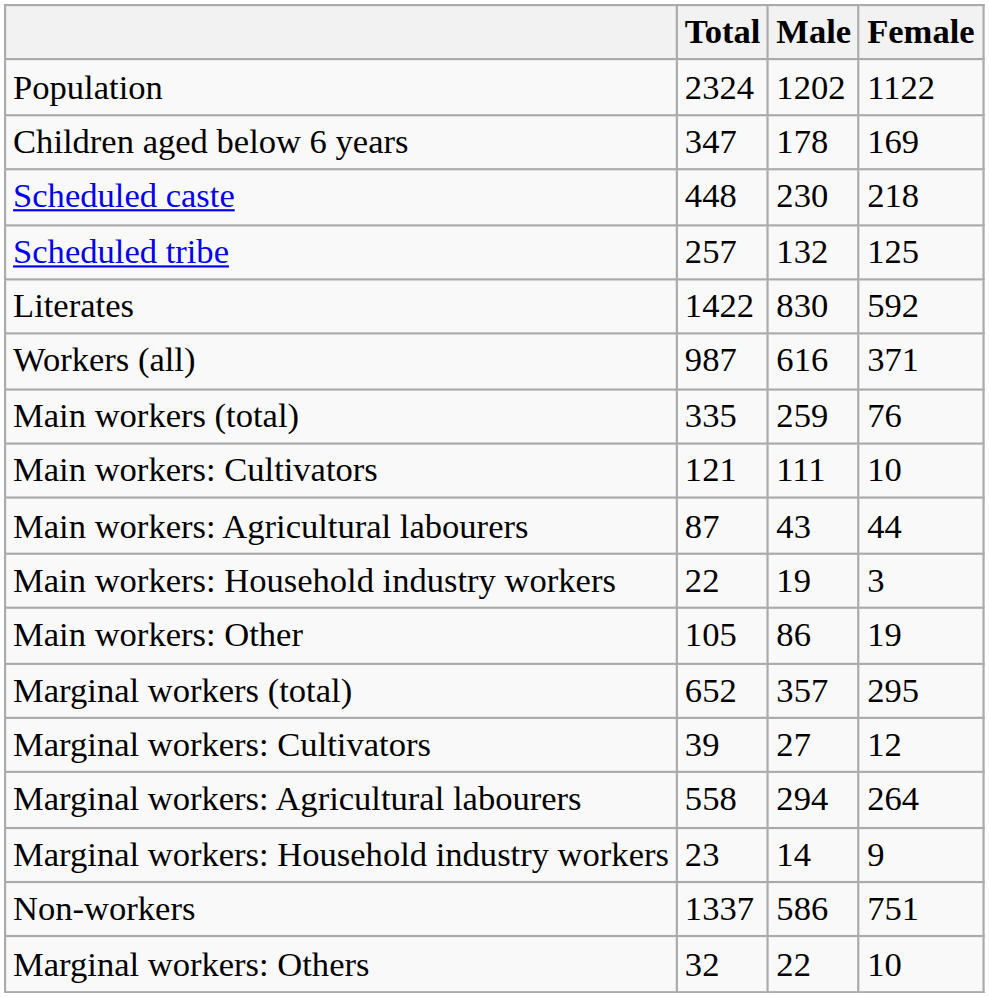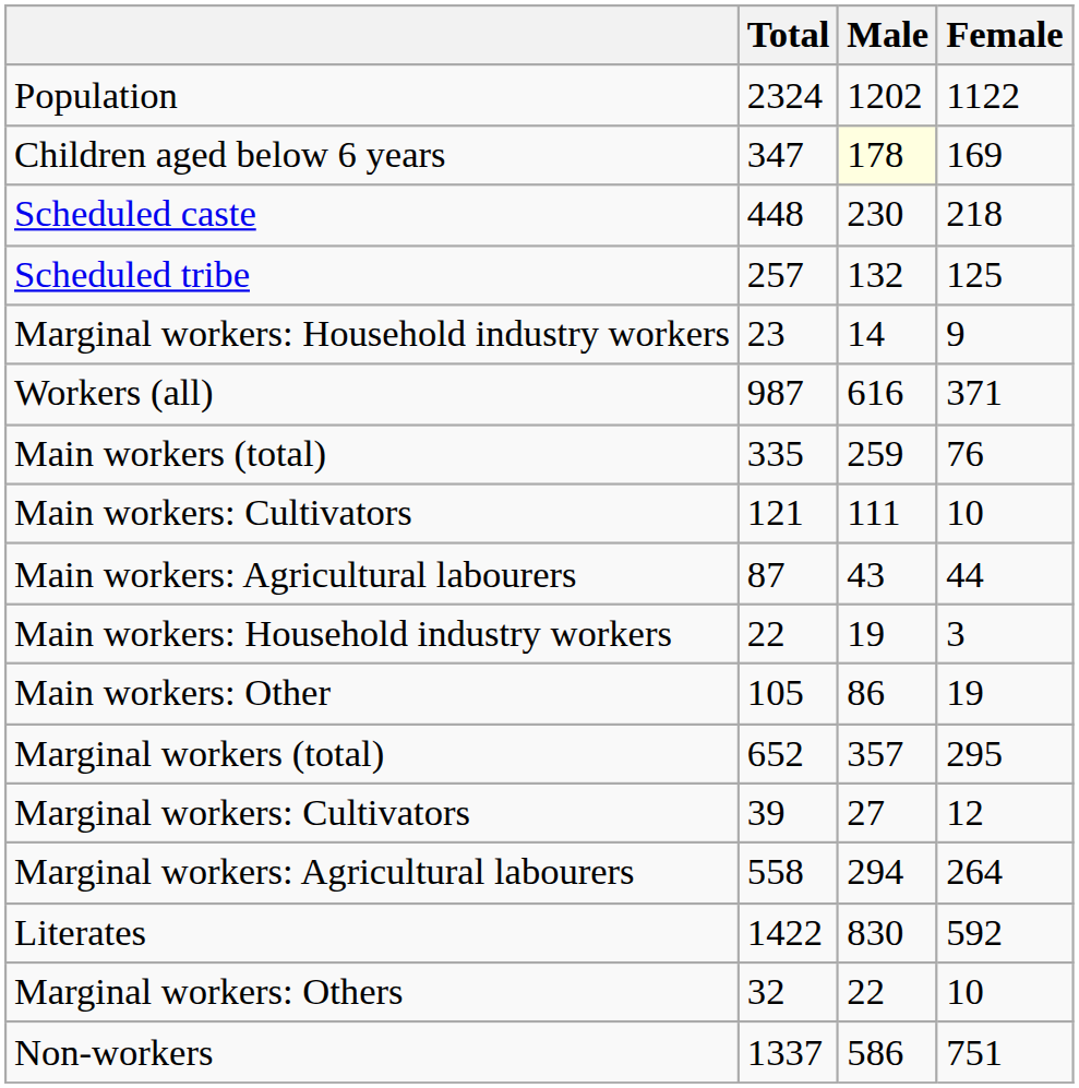 <table class="wikitable sortable">
 <tr>
 <th></th>
 <th>Total</th>
 <th>Male</th>
 <th>Female</th>
 </tr>
 <tr>
 <td>Population</td>
 <td>2324</td>
 <td>1202</td>
 <td>1122</td>
 </tr>
 <tr>
 <td>Children aged below 6 years</td>
 <td>347</td>
-<td>178</td>
+<td style="background: lightyellow;">178</td>
 <td>169</td>
 </tr>
 <tr>
 <td><a href='#'>Scheduled caste</a></td>
 <td>448</td>
 <td>230</td>
 <td>218</td>
 </tr>
 <tr>
 <td><a href='#'>Scheduled tribe</a></td>
 <td>257</td>
 <td>132</td>
 <td>125</td>
 </tr>
 <tr>
-<td>Literates</td>
-<td>1422</td>
-<td>830</td>
-<td>592</td>
+<td>Marginal workers: Household industry workers</td>
+<td>23</td>
+<td>14</td>
+<td>9</td>
 </tr>
 <tr>
 <td>Workers (all)</td>
 <td>987</td>
 <td>616</td>
 <td>371</td>
 </tr>
 <tr>
 <td>Main workers (total)</td>
 <td>335</td>
 <td>259</td>
 <td>76</td>
 </tr>
 <tr>
 <td>Main workers: Cultivators</td>
 <td>121</td>
 <td>111</td>
 <td>10</td>
 </tr>
 <tr>
 <td>Main workers: Agricultural labourers</td>
 <td>87</td>
 <td>43</td>
 <td>44</td>
 </tr>
 <tr>
 <td>Main workers: Household industry workers</td>
 <td>22</td>
 <td>19</td>
 <td>3</td>
 </tr>
 <tr>
 <td>Main workers: Other</td>
 <td>105</td>
 <td>86</td>
 <td>19</td>
 </tr>
 <tr>
 <td>Marginal workers (total)</td>
 <td>652</td>
 <td>357</td>
 <td>295</td>
 </tr>
 <tr>
 <td>Marginal workers: Cultivators</td>
 <td>39</td>
 <td>27</td>
 <td>12</td>
 </tr>
 <tr>
 <td>Marginal workers: Agricultural labourers</td>
 <td>558</td>
 <td>294</td>
 <td>264</td>
 </tr>
 <tr>
-<td>Marginal workers: Household industry workers</td>
-<td>23</td>
-<td>14</td>
-<td>9</td>
+<td>Literates</td>
+<td>1422</td>
+<td>830</td>
+<td>592</td>
+</tr>
+<tr>
+<td>Marginal workers: Others</td>
+<td>32</td>
+<td>22</td>
+<td>10</td>
 </tr>
 <tr>
 <td>Non-workers</td>
 <td>1337</td>
 <td>586</td>
 <td>751</td>
 </tr>
-<tr>
-<td>Marginal workers: Others</td>
-<td>32</td>
-<td>22</td>
-<td>10</td>
-</tr>
 </table>
